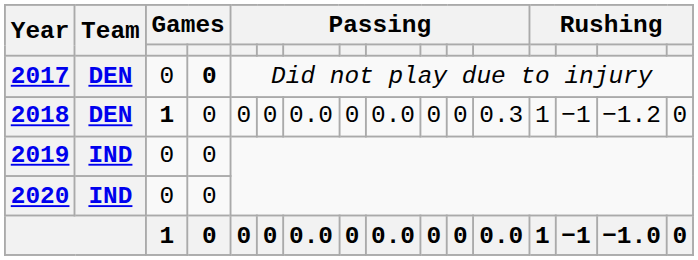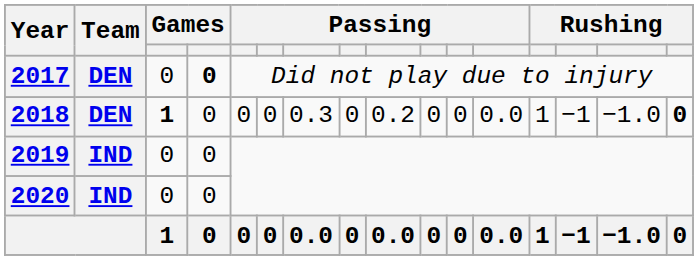 <table class="wikitable" style="text-align:center;">
 <tr>
 <th rowspan="2">Year</th>
 <th rowspan="2">Team</th>
 <th colspan="2">Games</th>
 <th colspan="8">Passing</th>
 <th colspan="4">Rushing</th>
 </tr>
 <tr>
 <th></th>
 <th></th>
 <th></th>
 <th></th>
 <th></th>
 <th></th>
 <th></th>
 <th></th>
 <th></th>
 <th></th>
 <th></th>
 <th></th>
 <th></th>
 <th></th>
 </tr>
 <tr>
 <th><a href='#'>2017</a></th>
 <th><a href='#'>DEN</a></th>
 <td>0</td>
 <td><strong>0</strong></td>
 <td colspan="12"><em>Did not play due to injury</em></td>
 </tr>
 <tr>
 <th><a href='#'>2018</a></th>
 <th><a href='#'>DEN</a></th>
 <td><strong>1</strong></td>
 <td>0</td>
 <td>0</td>
 <td>0</td>
-<td>0.0</td>
+<td>0.3</td>
+<td>0</td>
+<td>0.2</td>
+<td>0</td>
 <td>0</td>
 <td>0.0</td>
-<td>0</td>
-<td>0</td>
-<td>0.3</td>
 <td>1</td>
 <td>−1</td>
-<td>−1.2</td>
-<td>0</td>
+<td>−1.0</td>
+<td><strong>0</strong></td>
 </tr>
 <tr>
 <th><a href='#'>2019</a></th>
 <th><a href='#'>IND</a></th>
 <td>0</td>
 <td>0</td>
 <td colspan="12" rowspan="2"></td>
 </tr>
 <tr>
 <th><a href='#'>2020</a></th>
 <th><a href='#'>IND</a></th>
 <td>0</td>
 <td>0</td>
 </tr>
 <tr>
 <th colspan="2"></th>
 <th>1</th>
 <th>0</th>
 <th>0</th>
 <th>0</th>
 <th>0.0</th>
 <th>0</th>
 <th>0.0</th>
 <th>0</th>
 <th>0</th>
 <th>0.0</th>
 <th>1</th>
 <th>−1</th>
 <th>−1.0</th>
 <th>0</th>
 </tr>
 </table>
